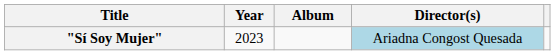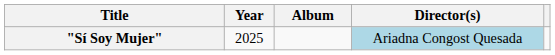 <table class="wikitable plainrowheaders" style="text-align:center;">
 <tr>
 <th scope="col" style="width:15em;">Title</th>
 <th scope="col" style="width:03em;">Year</th>
 <th scope="col" style="width:05em;">Album</th>
 <th scope="col" style="width:13em;">Director(s)</th>
 <th></th>
 </tr>
 <tr>
 <th scope="row">"Sí Soy Mujer"</th>
-<td>2023</td>
+<td>2025</td>
 <td></td>
 <td style="background: lightblue;">Ariadna Congost Quesada</td>
 <td></td>
 </tr>
 </table>
